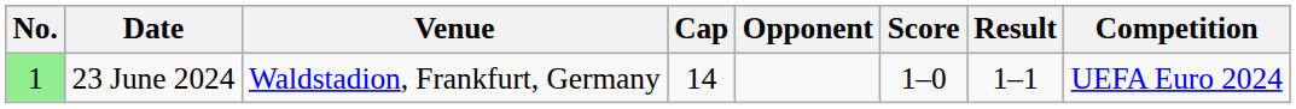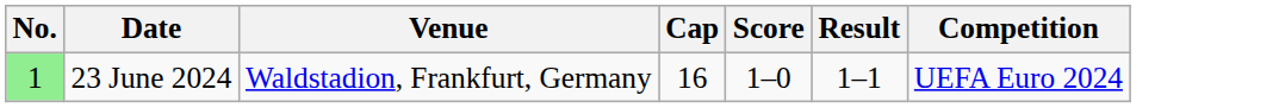 <table class="wikitable sortable">
 <tr>
 <th scope="col">No.</th>
 <th scope="col">Date</th>
 <th scope="col">Venue</th>
 <th scope="col">Cap</th>
-<th scope="col">Opponent</th>
 <th scope="col">Score</th>
 <th scope="col">Result</th>
 <th scope="col">Competition</th>
 </tr>
 <tr>
 <td style="background: lightgreen; text-align:center">1</td>
 <td>23 June 2024</td>
 <td><a href='#'>Waldstadion</a>, Frankfurt, Germany</td>
-<td style="text-align:center">14</td>
-<td></td>
+<td style="text-align:center">16</td>
 <td style="text-align:center">1–0</td>
 <td style="text-align:center">1–1</td>
 <td><a href='#'>UEFA Euro 2024</a></td>
 </tr>
 </table>
